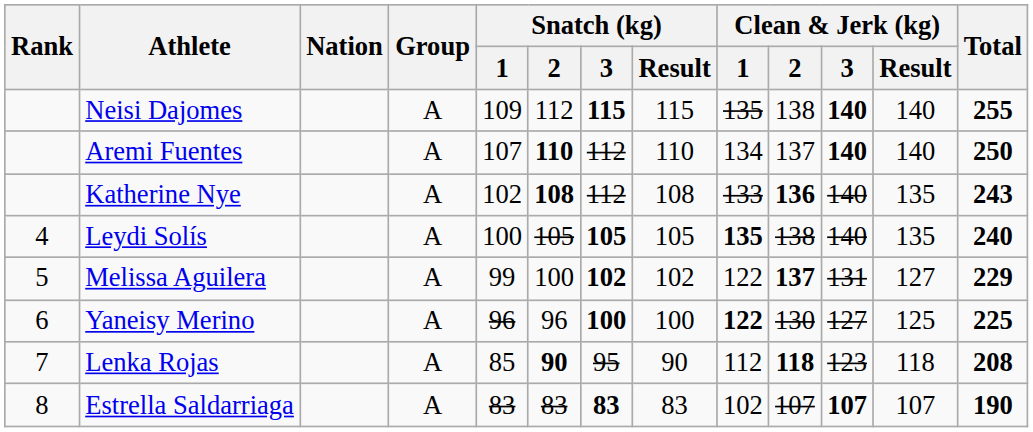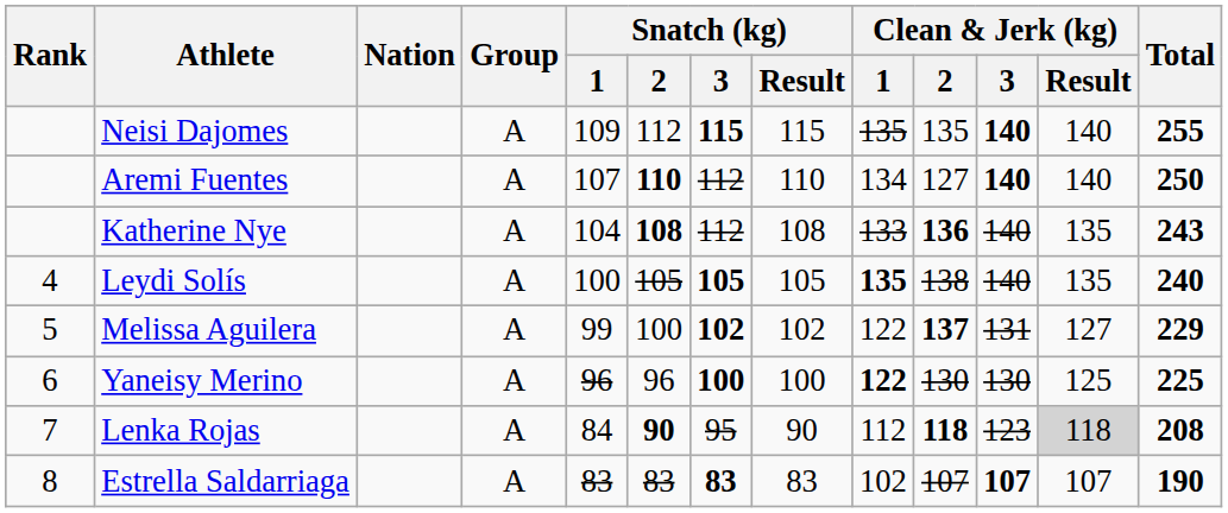 <table class="wikitable sortable" style="text-align:center;">
 <tr>
 <th rowspan=2>Rank</th>
 <th rowspan=2>Athlete</th>
 <th rowspan=2>Nation</th>
 <th rowspan=2>Group</th>
 <th colspan=4>Snatch (kg)</th>
 <th colspan=4>Clean & Jerk (kg)</th>
 <th rowspan=2>Total</th>
 </tr>
 <tr>
 <th>1</th>
 <th>2</th>
 <th>3</th>
 <th>Result</th>
 <th>1</th>
 <th>2</th>
 <th>3</th>
 <th>Result</th>
 </tr>
 <tr>
 <td></td>
 <td align=left><a href='#'>Neisi Dajomes</a></td>
 <td align=left></td>
 <td>A</td>
 <td>109</td>
 <td>112</td>
 <td><strong>115</strong></td>
 <td>115</td>
 <td><s>135</s></td>
-<td>138</td>
+<td>135</td>
 <td><strong>140</strong></td>
 <td>140</td>
 <td><strong>255</strong></td>
 </tr>
 <tr>
 <td></td>
 <td align=left><a href='#'>Aremi Fuentes</a></td>
 <td align=left></td>
 <td>A</td>
 <td>107</td>
 <td><strong>110</strong></td>
 <td><s>112</s></td>
 <td>110</td>
 <td>134</td>
-<td>137</td>
+<td>127</td>
 <td><strong>140</strong></td>
 <td>140</td>
 <td><strong>250</strong></td>
 </tr>
 <tr>
 <td></td>
 <td align=left><a href='#'>Katherine Nye</a></td>
 <td align=left></td>
 <td>A</td>
-<td>102</td>
+<td>104</td>
 <td><strong>108</strong></td>
 <td><s>112</s></td>
 <td>108</td>
 <td><s>133</s></td>
 <td><strong>136</strong></td>
 <td><s>140</s></td>
 <td>135</td>
 <td><strong>243</strong></td>
 </tr>
 <tr>
 <td>4</td>
 <td align=left><a href='#'>Leydi Solís</a></td>
 <td align=left></td>
 <td>A</td>
 <td>100</td>
 <td><s>105</s></td>
 <td><strong>105</strong></td>
 <td>105</td>
 <td><strong>135</strong></td>
 <td><s>138</s></td>
 <td><s>140</s></td>
 <td>135</td>
 <td><strong>240</strong></td>
 </tr>
 <tr>
 <td>5</td>
 <td align=left><a href='#'>Melissa Aguilera</a></td>
 <td align=left></td>
 <td>A</td>
 <td>99</td>
 <td>100</td>
 <td><strong>102</strong></td>
 <td>102</td>
 <td>122</td>
 <td><strong>137</strong></td>
 <td><s>131</s></td>
 <td>127</td>
 <td><strong>229</strong></td>
 </tr>
 <tr>
 <td>6</td>
 <td align=left><a href='#'>Yaneisy Merino</a></td>
 <td align=left></td>
 <td>A</td>
 <td><s>96</s></td>
 <td>96</td>
 <td><strong>100</strong></td>
 <td>100</td>
 <td><strong>122</strong></td>
 <td><s>130</s></td>
-<td><s>127</s></td>
+<td><s>130</s></td>
 <td>125</td>
 <td><strong>225</strong></td>
 </tr>
 <tr>
 <td>7</td>
 <td align=left><a href='#'>Lenka Rojas</a></td>
 <td align=left></td>
 <td>A</td>
-<td>85</td>
+<td>84</td>
 <td><strong>90</strong></td>
 <td><s>95</s></td>
 <td>90</td>
 <td>112</td>
 <td><strong>118</strong></td>
 <td><s>123</s></td>
-<td>118</td>
+<td style="background: lightgrey;">118</td>
 <td><strong>208</strong></td>
 </tr>
 <tr>
 <td>8</td>
 <td align=left><a href='#'>Estrella Saldarriaga</a></td>
 <td align=left></td>
 <td>A</td>
 <td><s>83</s></td>
 <td><s>83</s></td>
 <td><strong>83</strong></td>
 <td>83</td>
 <td>102</td>
 <td><s>107</s></td>
 <td><strong>107</strong></td>
 <td>107</td>
 <td><strong>190</strong></td>
 </tr>
 </table>
